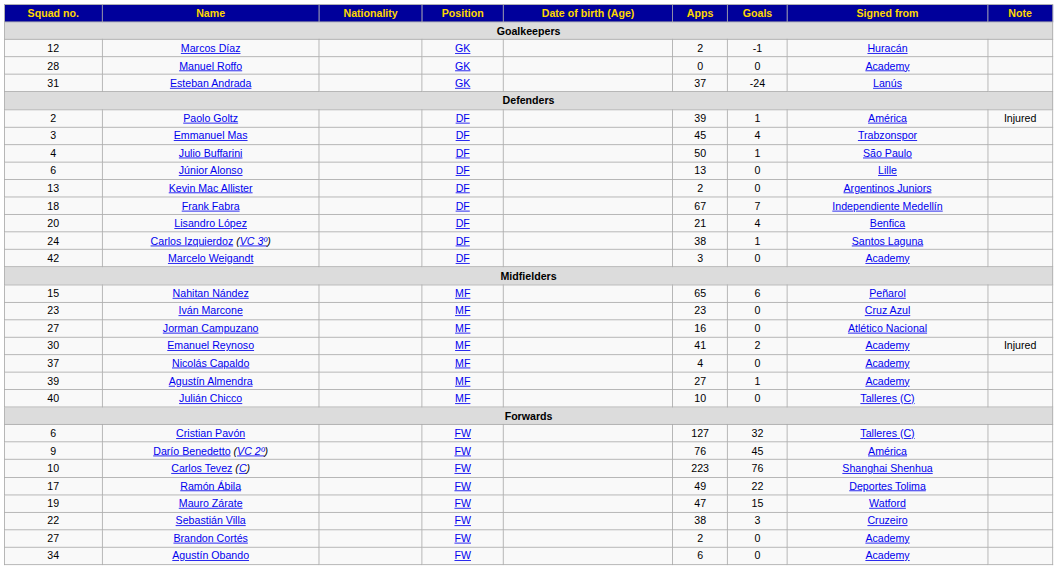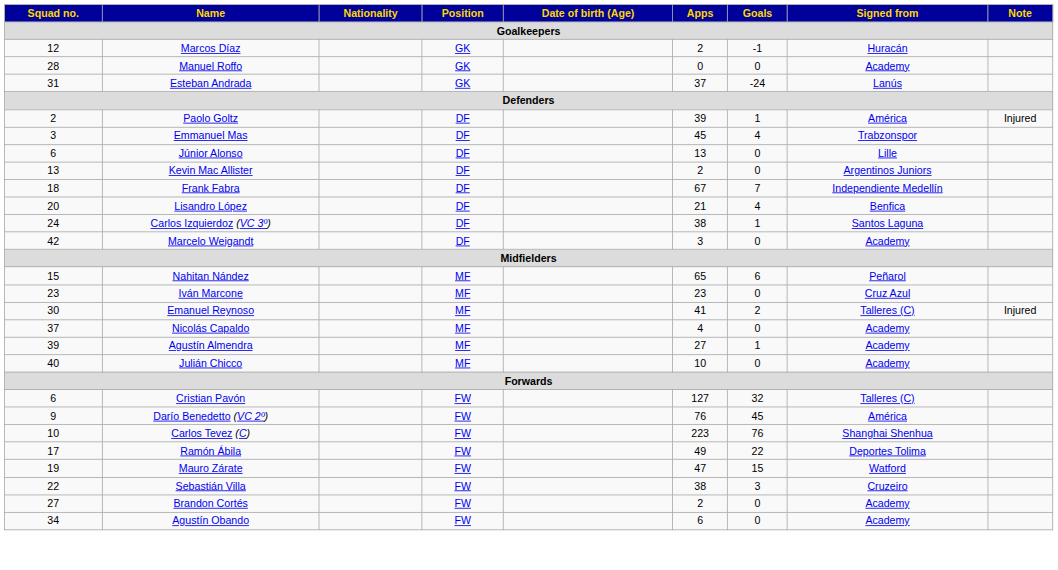 <table class="wikitable"  style="text-align:center; font-size:80%; width:100%;">
 <tr>
 <th style="background:#00009B; color:gold; text-align:center;">Squad no.</th>
 <th style="background:#00009B; color:gold; text-align:center;">Name</th>
 <th style="background:#00009B; color:gold; text-align:center;">Nationality</th>
 <th style="background:#00009B; color:gold; text-align:center;">Position</th>
 <th style="background:#00009B; color:gold; text-align:center;">Date of birth (Age)</th>
 <th style="background:#00009B; color:gold; text-align:center;">Apps</th>
 <th style="background:#00009B; color:gold; text-align:center;">Goals</th>
 <th style="background:#00009B; color:gold; text-align:center;">Signed from</th>
 <th style="background:#00009B; color:gold; text-align:center;">Note</th>
 </tr>
 <tr>
 <th colspan="9"  style="background:#dcdcdc; text-align:center;">Goalkeepers</th>
 </tr>
 <tr>
 <td>12</td>
 <td><a href='#'>Marcos Díaz</a></td>
 <td></td>
 <td><a href='#'>GK</a></td>
 <td></td>
 <td>2</td>
 <td>-1</td>
 <td> <a href='#'>Huracán</a></td>
 <td></td>
 </tr>
 <tr>
 <td>28</td>
 <td><a href='#'>Manuel Roffo</a></td>
 <td></td>
 <td><a href='#'>GK</a></td>
 <td></td>
 <td>0</td>
 <td>0</td>
 <td> <a href='#'>Academy</a></td>
 <td></td>
 </tr>
 <tr>
 <td>31</td>
 <td><a href='#'>Esteban Andrada</a></td>
 <td></td>
 <td><a href='#'>GK</a></td>
 <td></td>
 <td>37</td>
 <td>-24</td>
 <td> <a href='#'>Lanús</a></td>
 <td></td>
 </tr>
 <tr>
 <th colspan="9"  style="background:#dcdcdc; text-align:center;">Defenders</th>
 </tr>
 <tr>
 <td>2</td>
 <td><a href='#'>Paolo Goltz</a></td>
 <td></td>
 <td><a href='#'>DF</a></td>
 <td></td>
 <td>39</td>
 <td>1</td>
 <td> <a href='#'>América</a></td>
 <td>Injured</td>
 </tr>
 <tr>
 <td>3</td>
 <td><a href='#'>Emmanuel Mas</a></td>
 <td></td>
 <td><a href='#'>DF</a></td>
 <td></td>
 <td>45</td>
 <td>4</td>
 <td> <a href='#'>Trabzonspor</a></td>
-<td></td>
-</tr>
-<tr>
-<td>4</td>
-<td><a href='#'>Julio Buffarini</a></td>
-<td></td>
-<td><a href='#'>DF</a></td>
-<td></td>
-<td>50</td>
-<td>1</td>
-<td> <a href='#'>São Paulo</a></td>
 <td></td>
 </tr>
 <tr>
 <td>6</td>
 <td><a href='#'>Júnior Alonso</a></td>
 <td></td>
 <td><a href='#'>DF</a></td>
 <td></td>
 <td>13</td>
 <td>0</td>
 <td> <a href='#'>Lille</a></td>
 <td></td>
 </tr>
 <tr>
 <td>13</td>
 <td><a href='#'>Kevin Mac Allister</a></td>
 <td></td>
 <td><a href='#'>DF</a></td>
 <td></td>
 <td>2</td>
 <td>0</td>
 <td> <a href='#'>Argentinos Juniors</a></td>
 <td></td>
 </tr>
 <tr>
 <td>18</td>
 <td><a href='#'>Frank Fabra</a></td>
 <td></td>
 <td><a href='#'>DF</a></td>
 <td></td>
 <td>67</td>
 <td>7</td>
 <td> <a href='#'>Independiente Medellín</a></td>
 <td></td>
 </tr>
 <tr>
 <td>20</td>
 <td><a href='#'>Lisandro López</a></td>
 <td></td>
 <td><a href='#'>DF</a></td>
 <td></td>
 <td>21</td>
 <td>4</td>
 <td> <a href='#'>Benfica</a></td>
 <td></td>
 </tr>
 <tr>
 <td>24</td>
 <td><a href='#'>Carlos Izquierdoz</a> <em>(<a href='#'>VC 3º</a>)</em></td>
 <td></td>
 <td><a href='#'>DF</a></td>
 <td></td>
 <td>38</td>
 <td>1</td>
 <td> <a href='#'>Santos Laguna</a></td>
 <td></td>
 </tr>
 <tr>
 <td>42</td>
 <td><a href='#'>Marcelo Weigandt</a></td>
 <td></td>
 <td><a href='#'>DF</a></td>
 <td></td>
 <td>3</td>
 <td>0</td>
 <td> <a href='#'>Academy</a></td>
 <td></td>
 </tr>
 <tr>
 <th colspan="9"  style="background:#dcdcdc; text-align:center;">Midfielders</th>
 </tr>
 <tr>
 <td>15</td>
 <td><a href='#'>Nahitan Nández</a></td>
 <td></td>
 <td><a href='#'>MF</a></td>
 <td></td>
 <td>65</td>
 <td>6</td>
 <td> <a href='#'>Peñarol</a></td>
 <td></td>
 </tr>
 <tr>
 <td>23</td>
 <td><a href='#'>Iván Marcone</a></td>
 <td></td>
 <td><a href='#'>MF</a></td>
 <td></td>
 <td>23</td>
 <td>0</td>
 <td> <a href='#'>Cruz Azul</a></td>
 <td></td>
 </tr>
 <tr>
-<td>27</td>
-<td><a href='#'>Jorman Campuzano</a></td>
-<td></td>
-<td><a href='#'>MF</a></td>
-<td></td>
-<td>16</td>
-<td>0</td>
-<td> <a href='#'>Atlético Nacional</a></td>
-<td></td>
-</tr>
-<tr>
 <td>30</td>
 <td><a href='#'>Emanuel Reynoso</a></td>
 <td></td>
 <td><a href='#'>MF</a></td>
 <td></td>
 <td>41</td>
 <td>2</td>
-<td> <a href='#'>Academy</a></td>
+<td> <a href='#'>Talleres (C)</a></td>
 <td>Injured</td>
 </tr>
 <tr>
 <td>37</td>
 <td><a href='#'>Nicolás Capaldo</a></td>
 <td></td>
 <td><a href='#'>MF</a></td>
 <td></td>
 <td>4</td>
 <td>0</td>
 <td> <a href='#'>Academy</a></td>
 <td></td>
 </tr>
 <tr>
 <td>39</td>
 <td><a href='#'>Agustín Almendra</a></td>
 <td></td>
 <td><a href='#'>MF</a></td>
 <td></td>
 <td>27</td>
 <td>1</td>
 <td> <a href='#'>Academy</a></td>
 <td></td>
 </tr>
 <tr>
 <td>40</td>
 <td><a href='#'>Julián Chicco</a></td>
 <td></td>
 <td><a href='#'>MF</a></td>
 <td></td>
 <td>10</td>
 <td>0</td>
-<td> <a href='#'>Talleres (C)</a></td>
+<td> <a href='#'>Academy</a></td>
 <td></td>
 </tr>
 <tr>
 <th colspan="9"  style="background:#dcdcdc; text-align:center;">Forwards</th>
 </tr>
 <tr>
 <td>6</td>
 <td><a href='#'>Cristian Pavón</a></td>
 <td></td>
 <td><a href='#'>FW</a></td>
 <td></td>
 <td>127</td>
 <td>32</td>
 <td> <a href='#'>Talleres (C)</a></td>
 <td></td>
 </tr>
 <tr>
 <td>9</td>
 <td><a href='#'>Darío Benedetto</a> <em>(<a href='#'>VC 2º</a>)</em></td>
 <td></td>
 <td><a href='#'>FW</a></td>
 <td></td>
 <td>76</td>
 <td>45</td>
 <td> <a href='#'>América</a></td>
 <td></td>
 </tr>
 <tr>
 <td>10</td>
 <td><a href='#'>Carlos Tevez</a> <em>(<a href='#'>C</a>)</em></td>
 <td></td>
 <td><a href='#'>FW</a></td>
 <td></td>
 <td>223</td>
 <td>76</td>
 <td> <a href='#'>Shanghai Shenhua</a></td>
 <td></td>
 </tr>
 <tr>
 <td>17</td>
 <td><a href='#'>Ramón Ábila</a></td>
 <td></td>
 <td><a href='#'>FW</a></td>
 <td></td>
 <td>49</td>
 <td>22</td>
 <td> <a href='#'>Deportes Tolima</a></td>
 <td></td>
 </tr>
 <tr>
 <td>19</td>
 <td><a href='#'>Mauro Zárate</a></td>
 <td></td>
 <td><a href='#'>FW</a></td>
 <td></td>
 <td>47</td>
 <td>15</td>
 <td> <a href='#'>Watford</a></td>
 <td></td>
 </tr>
 <tr>
 <td>22</td>
 <td><a href='#'>Sebastián Villa</a></td>
 <td></td>
 <td><a href='#'>FW</a></td>
 <td></td>
 <td>38</td>
 <td>3</td>
 <td> <a href='#'>Cruzeiro</a></td>
 <td></td>
 </tr>
 <tr>
 <td>27</td>
 <td><a href='#'>Brandon Cortés</a></td>
 <td></td>
 <td><a href='#'>FW</a></td>
 <td></td>
 <td>2</td>
 <td>0</td>
 <td> <a href='#'>Academy</a></td>
 <td></td>
 </tr>
 <tr>
 <td>34</td>
 <td><a href='#'>Agustín Obando</a></td>
 <td></td>
 <td><a href='#'>FW</a></td>
 <td></td>
 <td>6</td>
 <td>0</td>
 <td> <a href='#'>Academy</a></td>
 <td></td>
 </tr>
 </table>
